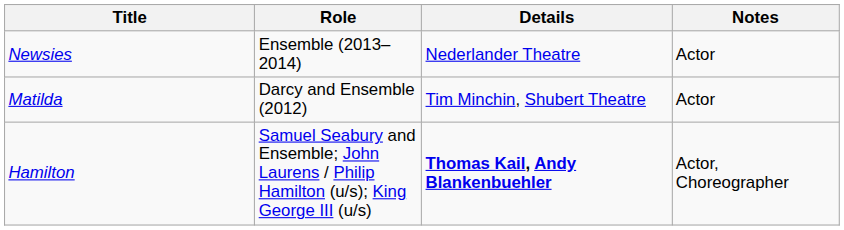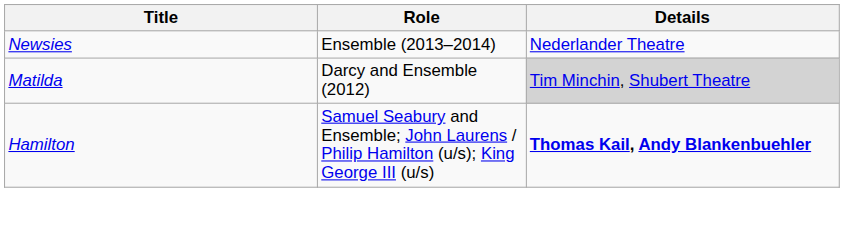 <table class="wikitable" style="width: 90%;">
 <tr>
 <th style="width: 30%;">Title</th>
 <th style="width: 20%;">Role</th>
 <th style="width: 30%;">Details</th>
-<th style="width: 20%;">Notes</th>
 </tr>
 <tr>
 <td><em><a href='#'>Newsies</a></em></td>
 <td>Ensemble (2013–2014)</td>
 <td><a href='#'>Nederlander Theatre</a></td>
-<td>Actor</td>
 </tr>
 <tr>
 <td><em><a href='#'>Matilda</a></em></td>
 <td>Darcy and Ensemble (2012)</td>
-<td><a href='#'>Tim Minchin</a>, <a href='#'>Shubert Theatre</a></td>
-<td>Actor</td>
+<td style="background: lightgrey;"><a href='#'>Tim Minchin</a>, <a href='#'>Shubert Theatre</a></td>
 </tr>
 <tr>
 <td><em><a href='#'>Hamilton</a></em></td>
 <td><a href='#'>Samuel Seabury</a> and Ensemble; <a href='#'>John Laurens</a> / <a href='#'>Philip Hamilton</a> (u/s); <a href='#'>King George III</a> (u/s)</td>
 <td><strong><a href='#'>Thomas Kail</a>, <a href='#'>Andy Blankenbuehler</a></strong></td>
-<td>Actor, Choreographer</td>
 </tr>
 </table>
